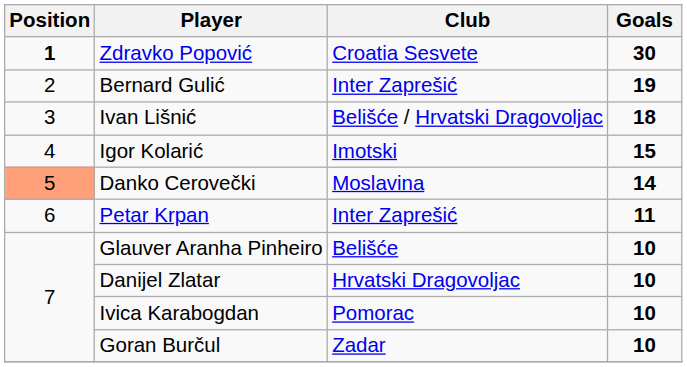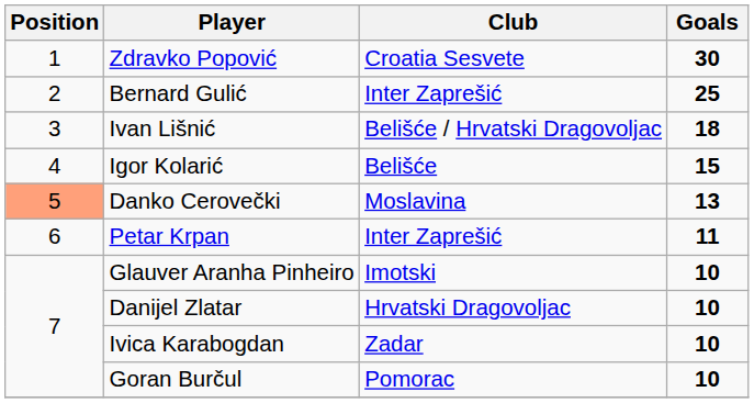 <table class="wikitable">
 <tr>
 <th width="50px">Position</th>
 <th>Player</th>
 <th>Club</th>
 <th width="50px">Goals</th>
 </tr>
 <tr>
-<td align="center"><strong>1</strong></td>
+<td align="center">1</td>
 <td> <a href='#'>Zdravko Popović</a></td>
 <td><a href='#'>Croatia Sesvete</a></td>
 <td rowspan=1 align=center><strong>30</strong></td>
 </tr>
 <tr>
 <td align="center">2</td>
 <td> Bernard Gulić</td>
 <td><a href='#'>Inter Zaprešić</a></td>
-<td align=center><strong>19</strong></td>
+<td align=center><strong>25</strong></td>
 </tr>
 <tr>
 <td align="center">3</td>
 <td> Ivan Lišnić</td>
 <td><a href='#'>Belišće</a> / <a href='#'>Hrvatski Dragovoljac</a></td>
 <td align=center><strong>18</strong></td>
 </tr>
 <tr>
 <td align="center">4</td>
 <td> Igor Kolarić</td>
-<td><a href='#'>Imotski</a></td>
+<td><a href='#'>Belišće</a></td>
 <td align=center><strong>15</strong></td>
 </tr>
 <tr>
 <td align="center" style="background: lightsalmon;">5</td>
 <td> Danko Cerovečki</td>
 <td><a href='#'>Moslavina</a></td>
-<td align=center><strong>14</strong></td>
+<td align=center><strong>13</strong></td>
 </tr>
 <tr>
 <td align="center">6</td>
 <td> <a href='#'>Petar Krpan</a></td>
 <td><a href='#'>Inter Zaprešić</a></td>
 <td align=center><strong>11</strong></td>
 </tr>
 <tr>
 <td rowspan=4 align="center">7</td>
 <td> Glauver Aranha Pinheiro</td>
-<td><a href='#'>Belišće</a></td>
+<td><a href='#'>Imotski</a></td>
 <td align=center><strong>10</strong></td>
 </tr>
 <tr>
 <td> Danijel Zlatar</td>
 <td><a href='#'>Hrvatski Dragovoljac</a></td>
 <td align=center><strong>10</strong></td>
 </tr>
 <tr>
 <td> Ivica Karabogdan</td>
-<td><a href='#'>Pomorac</a></td>
+<td><a href='#'>Zadar</a></td>
 <td align=center><strong>10</strong></td>
 </tr>
 <tr>
 <td> Goran Burčul</td>
-<td><a href='#'>Zadar</a></td>
+<td><a href='#'>Pomorac</a></td>
 <td align=center><strong>10</strong></td>
 </tr>
 <tr>
 </tr>
 </table>
